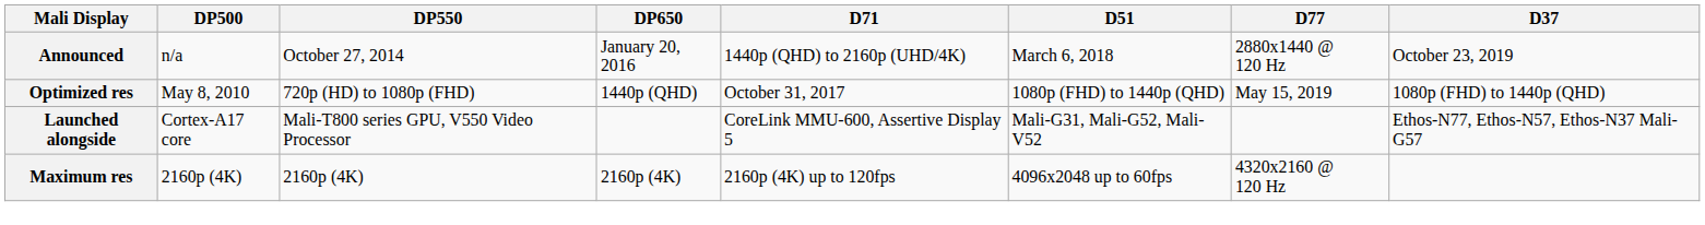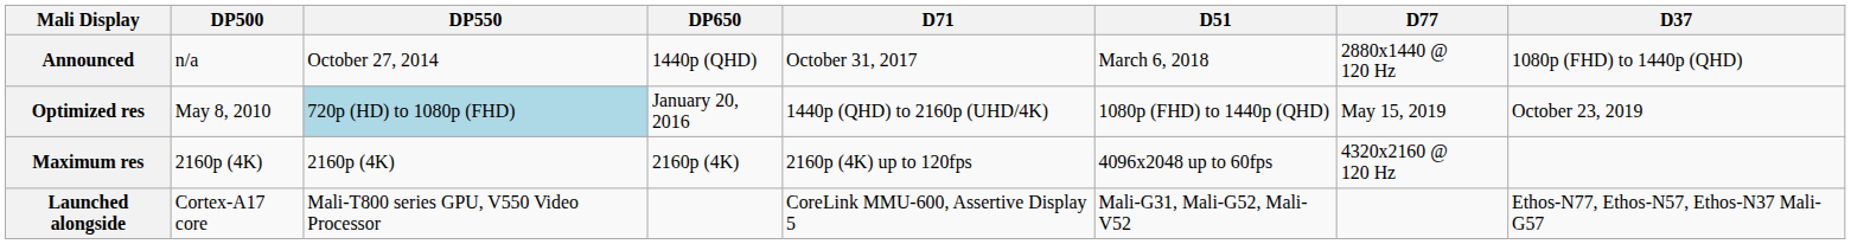 <table class="wikitable sticky-header">
 <tr>
 <th>Mali Display</th>
 <th>DP500</th>
 <th>DP550</th>
 <th>DP650</th>
 <th>D71</th>
 <th>D51</th>
 <th>D77</th>
 <th>D37</th>
 </tr>
 <tr>
 <th>Announced</th>
 <td>n/a</td>
 <td>October 27, 2014</td>
-<td>January 20, 2016</td>
-<td>1440p (QHD) to 2160p (UHD/4K)</td>
+<td>1440p (QHD)</td>
+<td>October 31, 2017</td>
 <td>March 6, 2018</td>
 <td>2880x1440 @ 120 Hz</td>
-<td>October 23, 2019</td>
+<td>1080p (FHD) to 1440p (QHD)</td>
 </tr>
 <tr>
 <th>Optimized res</th>
 <td>May 8, 2010</td>
-<td>720p (HD) to 1080p (FHD)</td>
-<td>1440p (QHD)</td>
-<td>October 31, 2017</td>
+<td style="background: lightblue;">720p (HD) to 1080p (FHD)</td>
+<td>January 20, 2016</td>
+<td>1440p (QHD) to 2160p (UHD/4K)</td>
 <td>1080p (FHD) to 1440p (QHD)</td>
 <td>May 15, 2019</td>
-<td>1080p (FHD) to 1440p (QHD)</td>
+<td>October 23, 2019</td>
+</tr>
+<tr>
+<th>Maximum res</th>
+<td>2160p (4K)</td>
+<td>2160p (4K)</td>
+<td>2160p (4K)</td>
+<td>2160p (4K) up to 120fps</td>
+<td>4096x2048 up to 60fps</td>
+<td>4320x2160 @ 120 Hz</td>
+<td></td>
 </tr>
 <tr>
 <th>Launched alongside</th>
 <td>Cortex-A17 core</td>
 <td>Mali-T800 series GPU, V550 Video Processor</td>
 <td></td>
 <td>CoreLink MMU-600, Assertive Display 5</td>
 <td>Mali-G31, Mali-G52, Mali-V52</td>
 <td></td>
 <td>Ethos-N77, Ethos-N57, Ethos-N37 Mali-G57</td>
 </tr>
-<tr>
-<th>Maximum res</th>
-<td>2160p (4K)</td>
-<td>2160p (4K)</td>
-<td>2160p (4K)</td>
-<td>2160p (4K) up to 120fps</td>
-<td>4096x2048 up to 60fps</td>
-<td>4320x2160 @ 120 Hz</td>
-<td></td>
-</tr>
 </table>
